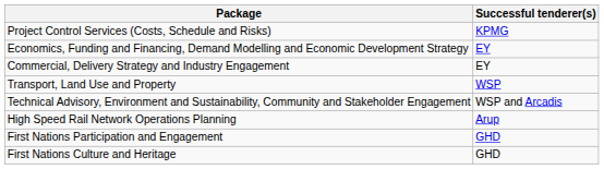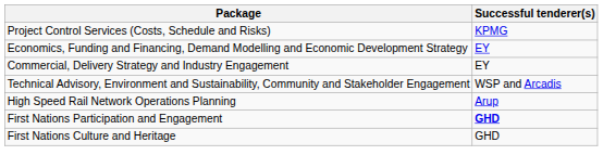 <table class="wikitable">
 <tr>
 <th>Package</th>
 <th>Successful tenderer(s)</th>
 </tr>
 <tr>
 <td>Project Control Services (Costs, Schedule and Risks)</td>
 <td><a href='#'>KPMG</a></td>
 </tr>
 <tr>
 <td>Economics, Funding and Financing, Demand Modelling and Economic Development Strategy</td>
 <td><a href='#'>EY</a></td>
 </tr>
 <tr>
 <td>Commercial, Delivery Strategy and Industry Engagement</td>
 <td>EY</td>
 </tr>
 <tr>
-<td>Transport, Land Use and Property</td>
-<td><a href='#'>WSP</a></td>
-</tr>
-<tr>
 <td>Technical Advisory, Environment and Sustainability, Community and Stakeholder Engagement</td>
 <td>WSP and <a href='#'>Arcadis</a></td>
 </tr>
 <tr>
 <td>High Speed Rail Network Operations Planning</td>
 <td><a href='#'>Arup</a></td>
 </tr>
 <tr>
 <td>First Nations Participation and Engagement</td>
-<td><a href='#'>GHD</a></td>
+<td><strong><a href='#'>GHD</a></strong></td>
 </tr>
 <tr>
 <td>First Nations Culture and Heritage</td>
 <td>GHD</td>
 </tr>
 </table>
